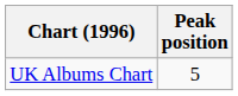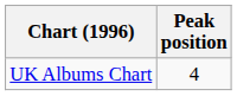 <table class="wikitable sortable">
 <tr>
 <th>Chart (1996)</th>
 <th>Peak<br>position</th>
 </tr>
 <tr>
 <td><a href='#'>UK Albums Chart</a></td>
-<td align="center">5</td>
+<td align="center">4</td>
 </tr>
 </table>
